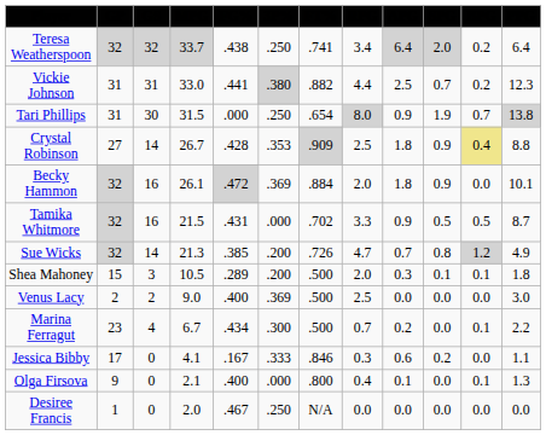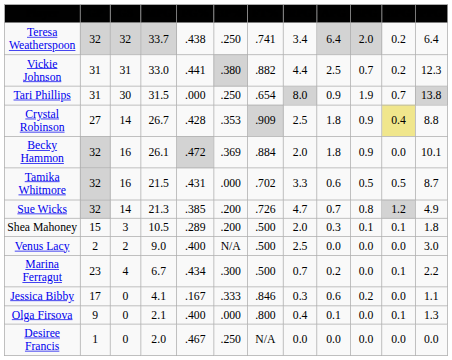 <table class="wikitable sortable" style="text-align:center;">
 <tr>
 <th style="background: #010101" width="6%"><span>Player</span></th>
 <th style="background: #010101" width="6%"><span>GP</span></th>
 <th style="background: #010101" width="6%"><span>GS</span></th>
 <th style="background: #010101" width="6%"><span>MPG</span></th>
 <th style="background: #010101" width="6%"><span>FG%</span></th>
 <th style="background: #010101" width="6%"><span>3P%</span></th>
 <th style="background: #010101" width="6%"><span>FT%</span></th>
 <th style="background: #010101" width="6%"><span>RPG</span></th>
 <th style="background: #010101" width="5%"><span>APG</span></th>
 <th style="background: #010101" width="6%"><span>SPG</span></th>
 <th style="background: #010101" width="6%"><span>BPG</span></th>
 <th style="background: #010101" width="6%"><span>PPG</span></th>
 </tr>
 <tr>
 <td><a href='#'>Teresa Weatherspoon</a></td>
 <td style="background:#D3D3D3;">32</td>
 <td style="background:#D3D3D3;">32</td>
 <td style="background:#D3D3D3;">33.7</td>
 <td>.438</td>
 <td>.250</td>
 <td>.741</td>
 <td>3.4</td>
 <td style="background:#D3D3D3;">6.4</td>
 <td style="background:#D3D3D3;">2.0</td>
 <td>0.2</td>
 <td>6.4</td>
 </tr>
 <tr>
 <td><a href='#'>Vickie Johnson</a></td>
 <td>31</td>
 <td>31</td>
 <td>33.0</td>
 <td>.441</td>
 <td style="background:#D3D3D3;">.380</td>
 <td>.882</td>
 <td>4.4</td>
 <td>2.5</td>
 <td>0.7</td>
 <td>0.2</td>
 <td>12.3</td>
 </tr>
 <tr>
 <td><a href='#'>Tari Phillips</a></td>
 <td>31</td>
 <td>30</td>
 <td>31.5</td>
 <td>.000</td>
 <td>.250</td>
 <td>.654</td>
 <td style="background:#D3D3D3;">8.0</td>
 <td>0.9</td>
 <td>1.9</td>
 <td>0.7</td>
 <td style="background:#D3D3D3;">13.8</td>
 </tr>
 <tr>
 <td><a href='#'>Crystal Robinson</a></td>
 <td>27</td>
 <td>14</td>
 <td>26.7</td>
 <td>.428</td>
 <td>.353</td>
 <td style="background:#D3D3D3;">.909</td>
 <td>2.5</td>
 <td>1.8</td>
 <td>0.9</td>
 <td style="background: khaki;">0.4</td>
 <td>8.8</td>
 </tr>
 <tr>
 <td><a href='#'>Becky Hammon</a></td>
 <td style="background:#D3D3D3;">32</td>
 <td>16</td>
 <td>26.1</td>
 <td style="background:#D3D3D3;">.472</td>
 <td>.369</td>
 <td>.884</td>
 <td>2.0</td>
 <td>1.8</td>
 <td>0.9</td>
 <td>0.0</td>
 <td>10.1</td>
 </tr>
 <tr>
 <td><a href='#'>Tamika Whitmore</a></td>
 <td style="background:#D3D3D3;">32</td>
 <td>16</td>
 <td>21.5</td>
 <td>.431</td>
 <td>.000</td>
 <td>.702</td>
 <td>3.3</td>
-<td>0.9</td>
+<td>0.6</td>
 <td>0.5</td>
 <td>0.5</td>
 <td>8.7</td>
 </tr>
 <tr>
 <td><a href='#'>Sue Wicks</a></td>
 <td style="background:#D3D3D3;">32</td>
 <td>14</td>
 <td>21.3</td>
 <td>.385</td>
 <td>.200</td>
 <td>.726</td>
 <td>4.7</td>
 <td>0.7</td>
 <td>0.8</td>
 <td style="background:#D3D3D3;">1.2</td>
 <td>4.9</td>
 </tr>
 <tr>
 <td>Shea Mahoney</td>
 <td>15</td>
 <td>3</td>
 <td>10.5</td>
 <td>.289</td>
 <td>.200</td>
 <td>.500</td>
 <td>2.0</td>
 <td>0.3</td>
 <td>0.1</td>
 <td>0.1</td>
 <td>1.8</td>
 </tr>
 <tr>
 <td><a href='#'>Venus Lacy</a></td>
 <td>2</td>
 <td>2</td>
 <td>9.0</td>
 <td>.400</td>
-<td>.369</td>
+<td>N/A</td>
 <td>.500</td>
 <td>2.5</td>
 <td>0.0</td>
 <td>0.0</td>
 <td>0.0</td>
 <td>3.0</td>
 </tr>
 <tr>
 <td><a href='#'>Marina Ferragut</a></td>
 <td>23</td>
 <td>4</td>
 <td>6.7</td>
 <td>.434</td>
 <td>.300</td>
 <td>.500</td>
 <td>0.7</td>
 <td>0.2</td>
 <td>0.0</td>
 <td>0.1</td>
 <td>2.2</td>
 </tr>
 <tr>
 <td><a href='#'>Jessica Bibby</a></td>
 <td>17</td>
 <td>0</td>
 <td>4.1</td>
 <td>.167</td>
 <td>.333</td>
 <td>.846</td>
 <td>0.3</td>
 <td>0.6</td>
 <td>0.2</td>
 <td>0.0</td>
 <td>1.1</td>
 </tr>
 <tr>
 <td><a href='#'>Olga Firsova</a></td>
 <td>9</td>
 <td>0</td>
 <td>2.1</td>
 <td>.400</td>
 <td>.000</td>
 <td>.800</td>
 <td>0.4</td>
 <td>0.1</td>
 <td>0.0</td>
 <td>0.1</td>
 <td>1.3</td>
 </tr>
 <tr>
 <td><a href='#'>Desiree Francis</a></td>
 <td>1</td>
 <td>0</td>
 <td>2.0</td>
 <td>.467</td>
 <td>.250</td>
 <td>N/A</td>
 <td>0.0</td>
 <td>0.0</td>
 <td>0.0</td>
 <td>0.0</td>
 <td>0.0</td>
 </tr>
 </table>
